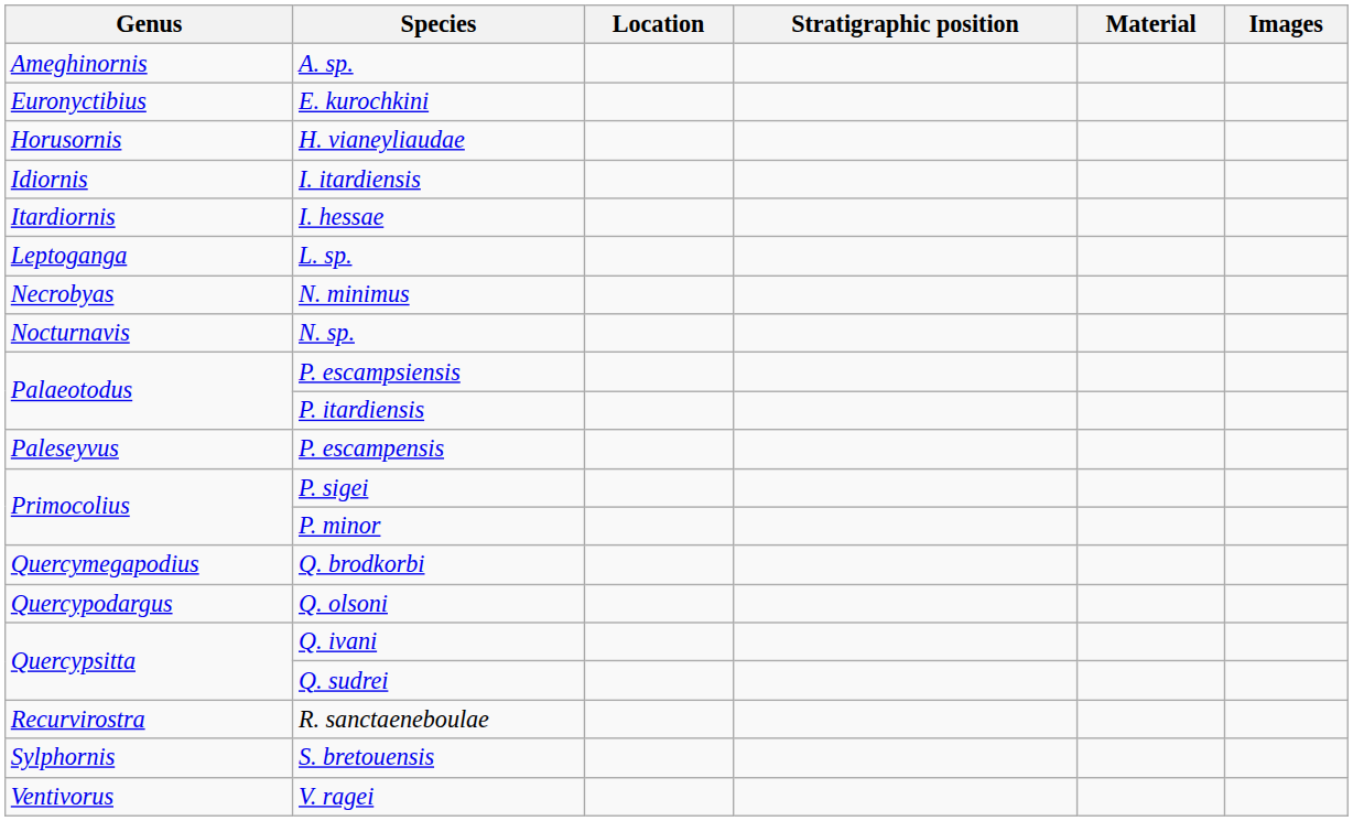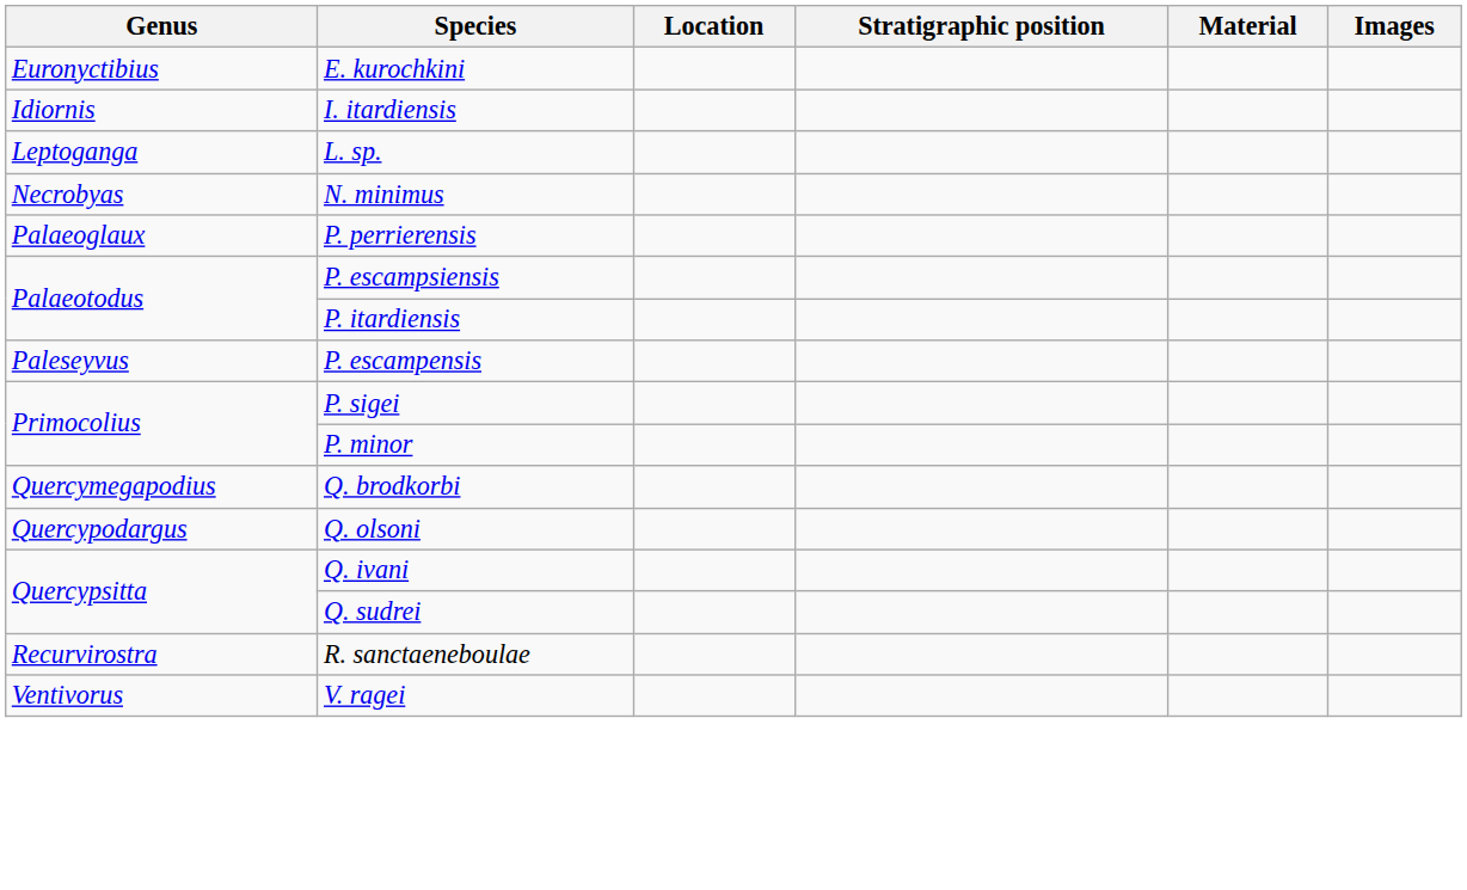 <table class="wikitable sortable"  style="margin:auto; width:100%;">
 <tr>
 <th>Genus</th>
 <th>Species</th>
 <th>Location</th>
 <th>Stratigraphic position</th>
 <th>Material</th>
 <th>Images</th>
 </tr>
 <tr>
-<td><em><a href='#'>Ameghinornis</a></em></td>
-<td><em><a href='#'>A. sp.</a></em></td>
-<td></td>
-<td></td>
-<td></td>
-<td></td>
-</tr>
-<tr>
 <td><em><a href='#'>Euronyctibius</a></em></td>
 <td><em><a href='#'>E. kurochkini</a></em></td>
 <td></td>
 <td></td>
 <td></td>
 <td></td>
 </tr>
 <tr>
-<td><em><a href='#'>Horusornis</a></em></td>
-<td><em><a href='#'>H. vianeyliaudae</a></em></td>
-<td></td>
-<td></td>
-<td></td>
-<td></td>
-</tr>
-<tr>
 <td><em><a href='#'>Idiornis</a></em></td>
 <td><em><a href='#'>I. itardiensis</a></em></td>
-<td></td>
-<td></td>
-<td></td>
-<td></td>
-</tr>
-<tr>
-<td><em><a href='#'>Itardiornis</a></em></td>
-<td><em><a href='#'>I. hessae</a></em></td>
 <td></td>
 <td></td>
 <td></td>
 <td></td>
 </tr>
 <tr>
 <td><em><a href='#'>Leptoganga</a></em></td>
 <td><em><a href='#'>L. sp.</a></em></td>
 <td></td>
 <td></td>
 <td></td>
 <td></td>
 </tr>
 <tr>
 <td><em><a href='#'>Necrobyas</a></em></td>
 <td><em><a href='#'>N. minimus</a></em></td>
 <td></td>
 <td></td>
 <td></td>
 <td></td>
 </tr>
 <tr>
-<td><em><a href='#'>Nocturnavis</a></em></td>
-<td><em><a href='#'>N. sp.</a></em></td>
+<td><em><a href='#'>Palaeoglaux</a></em></td>
+<td><em><a href='#'>P. perrierensis</a></em></td>
 <td></td>
 <td></td>
 <td></td>
 <td></td>
 </tr>
 <tr>
 <td rowspan = "2"><em><a href='#'>Palaeotodus</a></em></td>
 <td><em><a href='#'>P. escampsiensis</a></em></td>
 <td></td>
 <td></td>
 <td></td>
 <td></td>
 </tr>
 <tr>
 <td><em><a href='#'>P. itardiensis</a></em></td>
 <td></td>
 <td></td>
 <td></td>
 <td></td>
 </tr>
 <tr>
 <td><em><a href='#'>Paleseyvus</a></em></td>
 <td><em><a href='#'>P. escampensis</a></em></td>
 <td></td>
 <td></td>
 <td></td>
 <td></td>
 </tr>
 <tr>
 <td rowspan = "2"><em><a href='#'>Primocolius</a></em></td>
 <td><em><a href='#'>P. sigei</a></em></td>
 <td></td>
 <td></td>
 <td></td>
 <td></td>
 </tr>
 <tr>
 <td><em><a href='#'>P. minor</a></em></td>
 <td></td>
 <td></td>
 <td></td>
 <td></td>
 </tr>
 <tr>
 <td><em><a href='#'>Quercymegapodius</a></em></td>
 <td><em><a href='#'>Q. brodkorbi</a></em></td>
 <td></td>
 <td></td>
 <td></td>
 <td></td>
 </tr>
 <tr>
 <td><em><a href='#'>Quercypodargus</a></em></td>
 <td><em><a href='#'>Q. olsoni</a></em></td>
 <td></td>
 <td></td>
 <td></td>
 <td></td>
 </tr>
 <tr>
 <td rowspan = "2"><em><a href='#'>Quercypsitta</a></em></td>
 <td><em><a href='#'>Q. ivani</a></em></td>
 <td></td>
 <td></td>
 <td></td>
 <td></td>
 </tr>
 <tr>
 <td><em><a href='#'>Q. sudrei</a></em></td>
 <td></td>
 <td></td>
 <td></td>
 <td></td>
 </tr>
 <tr>
 <td><em><a href='#'>Recurvirostra</a></em></td>
 <td><em>R. sanctaeneboulae</em></td>
 <td></td>
 <td></td>
 <td></td>
 <td></td>
 </tr>
 <tr>
-<td><em><a href='#'>Sylphornis</a></em></td>
-<td><em><a href='#'>S. bretouensis</a></em></td>
-<td></td>
-<td></td>
-<td></td>
-<td></td>
-</tr>
-<tr>
 <td><em><a href='#'>Ventivorus</a></em></td>
 <td><em><a href='#'>V. ragei</a></em></td>
 <td></td>
 <td></td>
 <td></td>
 <td></td>
 </tr>
 </table>
